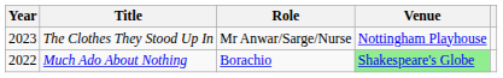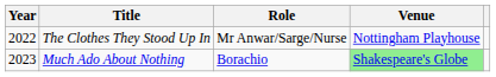 <table class="wikitable plainrowheaders sortable">
 <tr>
 <th>Year</th>
 <th>Title</th>
 <th>Role</th>
 <th>Venue</th>
 <th></th>
 </tr>
 <tr>
-<td>2023</td>
+<td>2022</td>
 <td><em>The Clothes They Stood Up In</em></td>
 <td>Mr Anwar/Sarge/Nurse</td>
 <td><a href='#'>Nottingham Playhouse</a></td>
 <td align="center"></td>
 </tr>
 <tr>
-<td>2022</td>
+<td>2023</td>
 <td><em><a href='#'>Much Ado About Nothing</a></em></td>
 <td><a href='#'>Borachio</a></td>
 <td style="background: lightgreen;"><a href='#'>Shakespeare's Globe</a></td>
 <td align="center"></td>
 </tr>
 </table>
